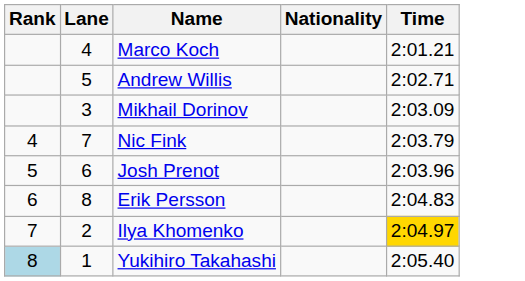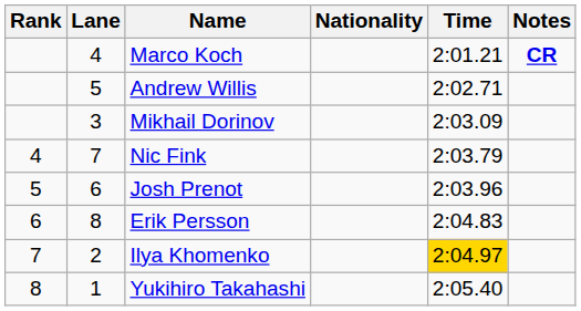 <table class="wikitable sortable" style="text-align:center">
 <tr>
 <th>Rank</th>
 <th>Lane</th>
 <th>Name</th>
 <th>Nationality</th>
 <th>Time</th>
+<th>Notes</th>
 </tr>
 <tr>
 <td></td>
 <td>4</td>
 <td align=left><a href='#'>Marco Koch</a></td>
 <td align=left></td>
 <td>2:01.21</td>
+<td><strong><a href='#'>CR</a></strong></td>
 </tr>
 <tr>
 <td></td>
 <td>5</td>
 <td align=left><a href='#'>Andrew Willis</a></td>
 <td align=left></td>
 <td>2:02.71</td>
+<td></td>
 </tr>
 <tr>
 <td></td>
 <td>3</td>
 <td align=left><a href='#'>Mikhail Dorinov</a></td>
 <td align=left></td>
 <td>2:03.09</td>
+<td></td>
 </tr>
 <tr>
 <td>4</td>
 <td>7</td>
 <td align=left><a href='#'>Nic Fink</a></td>
 <td align=left></td>
 <td>2:03.79</td>
+<td></td>
 </tr>
 <tr>
 <td>5</td>
 <td>6</td>
 <td align=left><a href='#'>Josh Prenot</a></td>
 <td align=left></td>
 <td>2:03.96</td>
+<td></td>
 </tr>
 <tr>
 <td>6</td>
 <td>8</td>
 <td align=left><a href='#'>Erik Persson</a></td>
 <td align=left></td>
 <td>2:04.83</td>
+<td></td>
 </tr>
 <tr>
 <td>7</td>
 <td>2</td>
 <td align=left><a href='#'>Ilya Khomenko</a></td>
 <td align=left></td>
 <td style="background: gold;">2:04.97</td>
+<td></td>
 </tr>
 <tr>
-<td style="background: lightblue;">8</td>
+<td>8</td>
 <td>1</td>
 <td align=left><a href='#'>Yukihiro Takahashi</a></td>
 <td align=left></td>
 <td>2:05.40</td>
+<td></td>
 </tr>
 </table>
